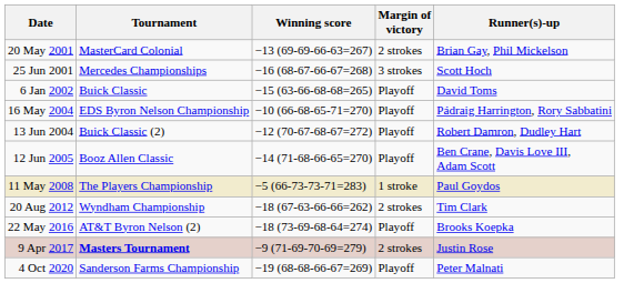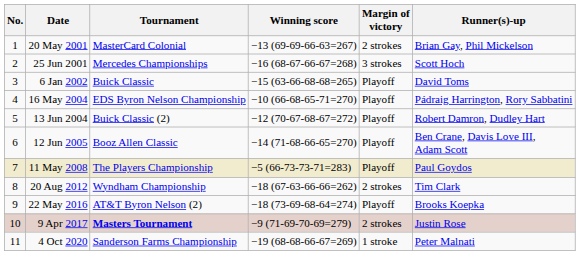 <table class="wikitable" style="font-size:95%;">
 <tr>
+<th>No.</th>
 <th>Date</th>
 <th>Tournament</th>
 <th>Winning score</th>
 <th>Margin of<br>victory</th>
 <th>Runner(s)-up</th>
 </tr>
 <tr>
+<td align=center>1</td>
 <td align=right>20 May <a href='#'>2001</a></td>
 <td><a href='#'>MasterCard Colonial</a></td>
 <td>−13 (69-69-66-63=267)</td>
 <td>2 strokes</td>
 <td> <a href='#'>Brian Gay</a>,  <a href='#'>Phil Mickelson</a></td>
 </tr>
 <tr>
+<td align=center>2</td>
 <td align=right>25 Jun 2001</td>
 <td><a href='#'>Mercedes Championships</a></td>
 <td>−16 (68-67-66-67=268)</td>
 <td>3 strokes</td>
 <td> <a href='#'>Scott Hoch</a></td>
 </tr>
 <tr>
+<td align=center>3</td>
 <td align=right>6 Jan <a href='#'>2002</a></td>
 <td><a href='#'>Buick Classic</a></td>
 <td>−15 (63-66-68-68=265)</td>
 <td>Playoff</td>
 <td> <a href='#'>David Toms</a></td>
 </tr>
 <tr>
+<td align=center>4</td>
 <td align=right>16 May <a href='#'>2004</a></td>
 <td><a href='#'>EDS Byron Nelson Championship</a></td>
 <td>−10 (66-68-65-71=270)</td>
 <td>Playoff</td>
 <td> <a href='#'>Pádraig Harrington</a>,  <a href='#'>Rory Sabbatini</a></td>
 </tr>
 <tr>
+<td align=center>5</td>
 <td align=right>13 Jun 2004</td>
 <td><a href='#'>Buick Classic</a> (2)</td>
 <td>−12 (70-67-68-67=272)</td>
 <td>Playoff</td>
 <td> <a href='#'>Robert Damron</a>,  <a href='#'>Dudley Hart</a></td>
 </tr>
 <tr>
+<td align=center>6</td>
 <td align=right>12 Jun <a href='#'>2005</a></td>
 <td><a href='#'>Booz Allen Classic</a></td>
 <td>−14 (71-68-66-65=270)</td>
 <td>Playoff</td>
 <td> <a href='#'>Ben Crane</a>,  <a href='#'>Davis Love III</a>, <br> <a href='#'>Adam Scott</a></td>
 </tr>
 <tr style="background:#f2ecce;">
+<td align=center>7</td>
 <td align=right>11 May <a href='#'>2008</a></td>
 <td><a href='#'>The Players Championship</a></td>
 <td>−5 (66-73-73-71=283)</td>
-<td>1 stroke</td>
+<td>Playoff</td>
 <td> <a href='#'>Paul Goydos</a></td>
 </tr>
 <tr>
+<td align=center>8</td>
 <td align=right>20 Aug <a href='#'>2012</a></td>
 <td><a href='#'>Wyndham Championship</a></td>
 <td>−18 (67-63-66-66=262)</td>
 <td>2 strokes</td>
 <td> <a href='#'>Tim Clark</a></td>
 </tr>
 <tr>
+<td align=center>9</td>
 <td align=right>22 May <a href='#'>2016</a></td>
 <td><a href='#'>AT&T Byron Nelson</a> (2)</td>
 <td>−18 (73-69-68-64=274)</td>
 <td>Playoff</td>
 <td> <a href='#'>Brooks Koepka</a></td>
 </tr>
 <tr style="background:#e5d1cb;">
+<td align=center>10</td>
 <td align=right>9 Apr <a href='#'>2017</a></td>
 <td><strong><a href='#'>Masters Tournament</a></strong></td>
 <td>−9 (71-69-70-69=279)</td>
 <td>2 strokes</td>
 <td> <a href='#'>Justin Rose</a></td>
 </tr>
 <tr>
+<td align=center>11</td>
 <td align=right>4 Oct <a href='#'>2020</a></td>
 <td><a href='#'>Sanderson Farms Championship</a></td>
 <td>−19 (68-68-66-67=269)</td>
-<td>Playoff</td>
+<td>1 stroke</td>
 <td> <a href='#'>Peter Malnati</a></td>
 </tr>
 </table>
